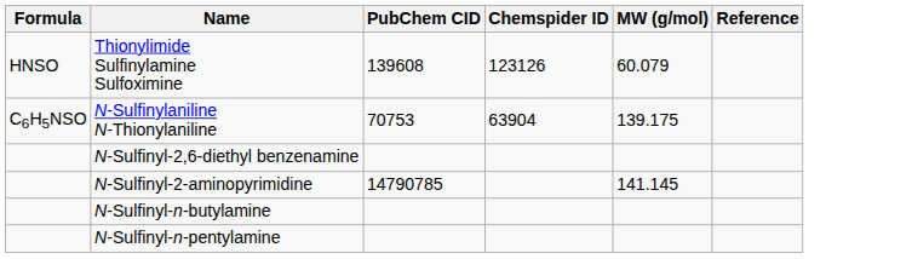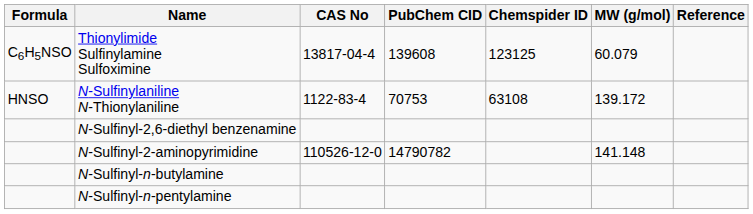 <table class="wikitable">
 <tr>
 <th>Formula</th>
 <th>Name</th>
+<th>CAS No</th>
 <th>PubChem CID</th>
 <th>Chemspider ID</th>
 <th>MW (g/mol)</th>
 <th>Reference</th>
 </tr>
 <tr>
-<td>HNSO</td>
+<td>C<sub>6</sub>H<sub>5</sub>NSO</td>
 <td><a href='#'>Thionylimide</a><br>Sulfinylamine<br>Sulfoximine</td>
+<td>13817-04-4</td>
 <td>139608</td>
-<td>123126</td>
+<td>123125</td>
 <td>60.079</td>
 <td></td>
 </tr>
 <tr>
-<td>C<sub>6</sub>H<sub>5</sub>NSO</td>
+<td>HNSO</td>
 <td><a href='#'><em>N</em>-Sulfinylaniline</a><br><em>N</em>-Thionylaniline</td>
+<td>1122-83-4</td>
 <td>70753</td>
-<td>63904</td>
-<td>139.175</td>
+<td>63108</td>
+<td>139.172</td>
 <td></td>
 </tr>
 <tr>
 <td></td>
 <td><em>N</em>-Sulfinyl-2,6-diethyl benzenamine</td>
 <td></td>
 <td></td>
 <td></td>
 <td></td>
+<td></td>
 </tr>
 <tr>
 <td></td>
 <td><em>N</em>-Sulfinyl-2-aminopyrimidine</td>
-<td>14790785</td>
+<td>110526-12-0</td>
+<td>14790782</td>
 <td></td>
-<td>141.145</td>
+<td>141.148</td>
 <td></td>
 </tr>
 <tr>
 <td></td>
 <td><em>N</em>-Sulfinyl-<em>n</em>-butylamine</td>
+<td></td>
 <td></td>
 <td></td>
 <td></td>
 <td></td>
 </tr>
 <tr>
 <td></td>
 <td><em>N</em>-Sulfinyl-<em>n</em>-pentylamine</td>
 <td></td>
 <td></td>
 <td></td>
 <td></td>
+<td></td>
 </tr>
 </table>
